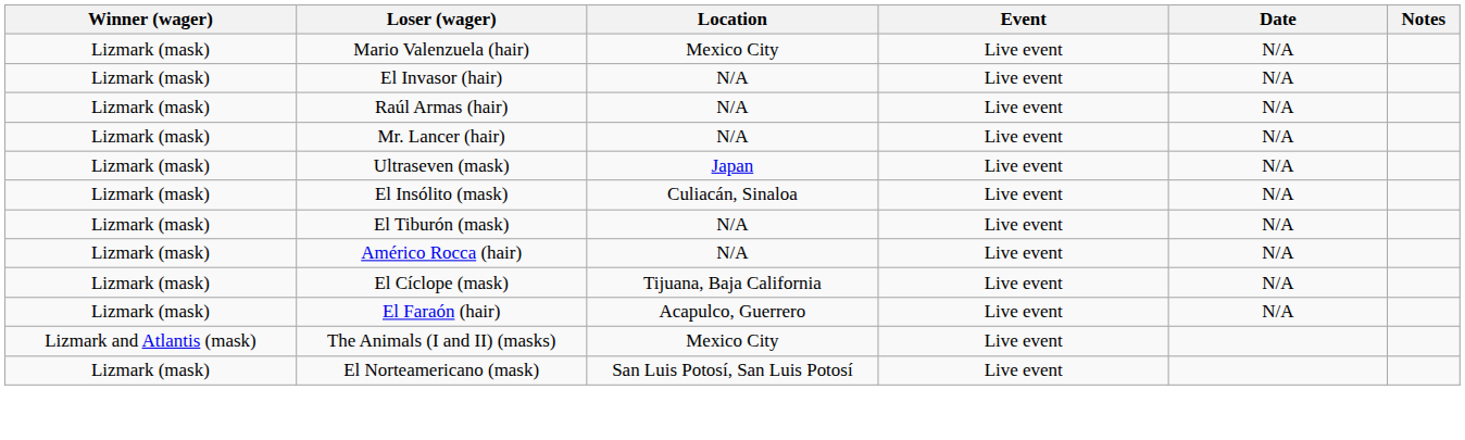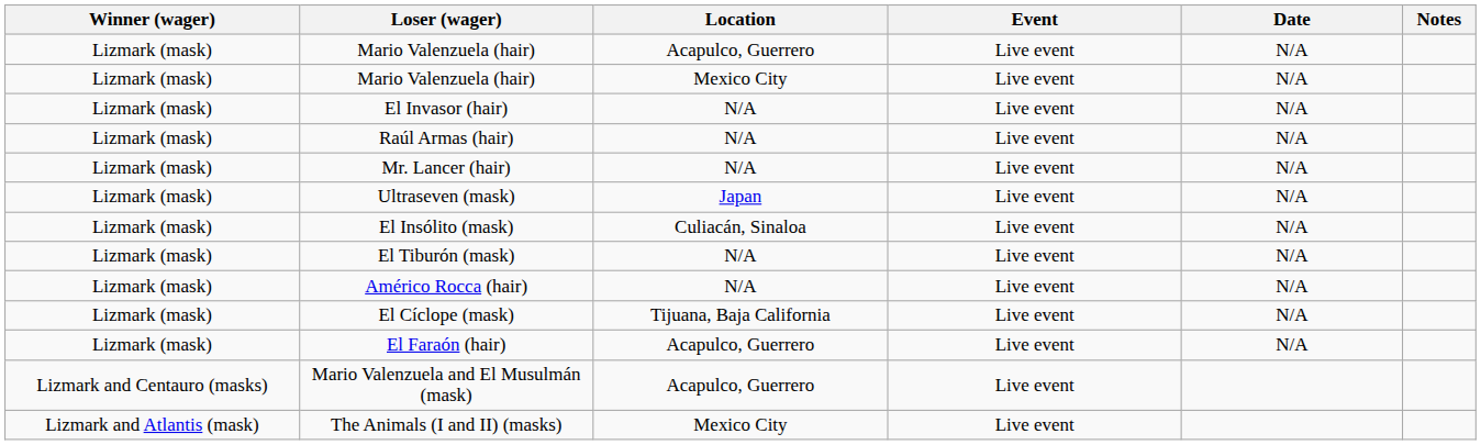 <table class="wikitable sortable" width=100%  style="text-align: center">
 <tr>
 <th width=20% scope="col">Winner (wager)</th>
 <th width=20% scope="col">Loser (wager)</th>
 <th width=20% scope="col">Location</th>
 <th width=20% scope="col">Event</th>
 <th width=15% scope="col">Date</th>
 <th class="unsortable" width=5% scope="col">Notes</th>
+</tr>
+<tr>
+<td>Lizmark (mask)</td>
+<td>Mario Valenzuela (hair)</td>
+<td>Acapulco, Guerrero</td>
+<td>Live event</td>
+<td>N/A</td>
+<td></td>
 </tr>
 <tr>
 <td>Lizmark (mask)</td>
 <td>Mario Valenzuela (hair)</td>
 <td>Mexico City</td>
 <td>Live event</td>
 <td>N/A</td>
 <td></td>
 </tr>
 <tr>
 <td>Lizmark (mask)</td>
 <td>El Invasor (hair)</td>
 <td>N/A</td>
 <td>Live event</td>
 <td>N/A</td>
 <td></td>
 </tr>
 <tr>
 <td>Lizmark (mask)</td>
 <td>Raúl Armas (hair)</td>
 <td>N/A</td>
 <td>Live event</td>
 <td>N/A</td>
 <td></td>
 </tr>
 <tr>
 <td>Lizmark (mask)</td>
 <td>Mr. Lancer (hair)</td>
 <td>N/A</td>
 <td>Live event</td>
 <td>N/A</td>
 <td></td>
 </tr>
 <tr>
 <td>Lizmark (mask)</td>
 <td>Ultraseven (mask)</td>
 <td><a href='#'>Japan</a></td>
 <td>Live event</td>
 <td>N/A</td>
 <td></td>
 </tr>
 <tr>
 <td>Lizmark (mask)</td>
 <td>El Insólito (mask)</td>
 <td>Culiacán, Sinaloa</td>
 <td>Live event</td>
 <td>N/A</td>
 <td></td>
 </tr>
 <tr>
 <td>Lizmark (mask)</td>
 <td>El Tiburón (mask)</td>
 <td>N/A</td>
 <td>Live event</td>
 <td>N/A</td>
 <td></td>
 </tr>
 <tr>
 <td>Lizmark (mask)</td>
 <td><a href='#'>Américo Rocca</a> (hair)</td>
 <td>N/A</td>
 <td>Live event</td>
 <td>N/A</td>
 <td></td>
 </tr>
 <tr>
 <td>Lizmark (mask)</td>
 <td>El Cíclope (mask)</td>
 <td>Tijuana, Baja California</td>
 <td>Live event</td>
 <td>N/A</td>
 <td></td>
 </tr>
 <tr>
 <td>Lizmark (mask)</td>
 <td><a href='#'>El Faraón</a> (hair)</td>
 <td>Acapulco, Guerrero</td>
 <td>Live event</td>
 <td>N/A</td>
 <td></td>
 </tr>
 <tr>
+<td>Lizmark and Centauro (masks)</td>
+<td>Mario Valenzuela and El Musulmán (mask)</td>
+<td>Acapulco, Guerrero</td>
+<td>Live event</td>
+<td></td>
+<td></td>
+</tr>
+<tr>
 <td>Lizmark and <a href='#'>Atlantis</a> (mask)</td>
 <td>The Animals (I and II) (masks)</td>
 <td>Mexico City</td>
 <td>Live event</td>
 <td></td>
 <td></td>
 </tr>
-<tr>
-<td>Lizmark (mask)</td>
-<td>El Norteamericano (mask)</td>
-<td>San Luis Potosí, San Luis Potosí</td>
-<td>Live event</td>
-<td></td>
-<td></td>
-</tr>
 </table>
